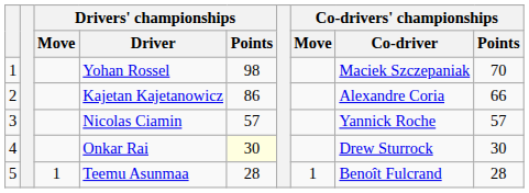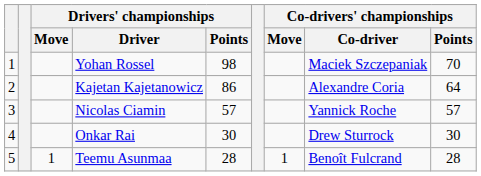 <table class="wikitable" style="font-size:85%;">
 <tr>
 <th rowspan="2"></th>
 <th rowspan="7" style="width:5px;"></th>
 <th colspan="3">Drivers' championships</th>
 <th rowspan="7" style="width:5px;"></th>
 <th colspan="3" nowrap>Co-drivers' championships</th>
 </tr>
 <tr>
 <th>Move</th>
 <th>Driver</th>
 <th>Points</th>
 <th>Move</th>
 <th>Co-driver</th>
 <th>Points</th>
 </tr>
 <tr>
 <td align="center">1</td>
 <td align="center"></td>
 <td><a href='#'>Yohan Rossel</a></td>
 <td align="center">98</td>
 <td align="center"></td>
 <td><a href='#'>Maciek Szczepaniak</a></td>
 <td align="center">70</td>
 </tr>
 <tr>
 <td align="center">2</td>
 <td align="center"></td>
 <td><a href='#'>Kajetan Kajetanowicz</a></td>
 <td align="center">86</td>
 <td align="center"></td>
 <td><a href='#'>Alexandre Coria</a></td>
-<td align="center">66</td>
+<td align="center">64</td>
 </tr>
 <tr>
 <td align="center">3</td>
 <td align="center"></td>
 <td><a href='#'>Nicolas Ciamin</a></td>
 <td align="center">57</td>
 <td align="center"></td>
 <td><a href='#'>Yannick Roche</a></td>
 <td align="center">57</td>
 </tr>
 <tr>
 <td align="center">4</td>
 <td align="center"></td>
 <td><a href='#'>Onkar Rai</a></td>
-<td align="center" style="background: lightyellow;">30</td>
+<td align="center">30</td>
 <td align="center"></td>
 <td><a href='#'>Drew Sturrock</a></td>
 <td align="center">30</td>
 </tr>
 <tr>
 <td align="center">5</td>
 <td align="center"> 1</td>
 <td><a href='#'>Teemu Asunmaa</a></td>
 <td align="center">28</td>
 <td align="center"> 1</td>
 <td><a href='#'>Benoît Fulcrand</a></td>
 <td align="center">28</td>
 </tr>
 </table>
